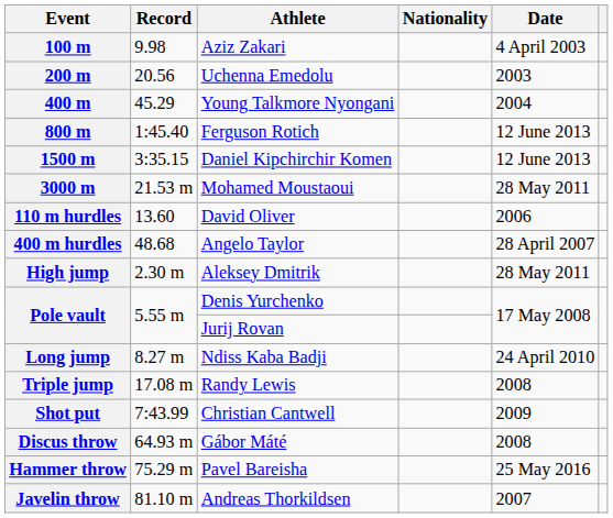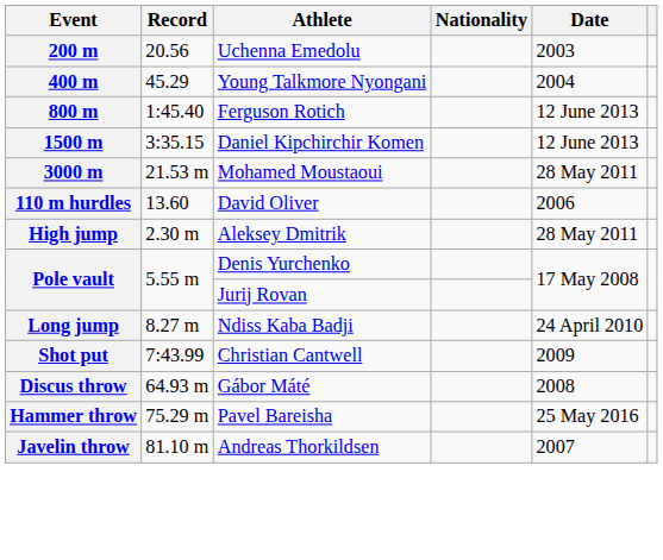 <table class="wikitable sticky-header plainrowheaders">
 <tr>
 <th scope="col">Event</th>
 <th scope="col">Record</th>
 <th scope="col">Athlete</th>
 <th scope="col">Nationality</th>
 <th scope="col">Date</th>
 <th scope="col"></th>
-</tr>
-<tr>
-<th scope="row"><a href='#'>100 m</a></th>
-<td>9.98 </td>
-<td><a href='#'>Aziz Zakari</a></td>
-<td></td>
-<td>4 April 2003</td>
-<td></td>
 </tr>
 <tr>
 <th scope="row"><a href='#'>200 m</a></th>
 <td>20.56</td>
 <td><a href='#'>Uchenna Emedolu</a></td>
 <td></td>
 <td>2003</td>
 <td></td>
 </tr>
 <tr>
 <th scope="row"><a href='#'>400 m</a></th>
 <td>45.29</td>
 <td><a href='#'>Young Talkmore Nyongani</a></td>
 <td></td>
 <td>2004</td>
 <td></td>
 </tr>
 <tr>
 <th scope="row"><a href='#'>800 m</a></th>
 <td>1:45.40</td>
 <td><a href='#'>Ferguson Rotich</a></td>
 <td></td>
 <td>12 June 2013</td>
 <td></td>
 </tr>
 <tr>
 <th scope="row"><a href='#'>1500 m</a></th>
 <td>3:35.15</td>
 <td><a href='#'>Daniel Kipchirchir Komen</a></td>
 <td></td>
 <td>12 June 2013</td>
 <td></td>
 </tr>
 <tr>
 <th scope="row"><a href='#'>3000 m</a></th>
 <td>21.53 m</td>
 <td><a href='#'>Mohamed Moustaoui</a></td>
 <td></td>
 <td>28 May 2011</td>
 <td></td>
 </tr>
 <tr>
 <th scope="row"><a href='#'>110 m hurdles</a></th>
 <td>13.60</td>
 <td><a href='#'>David Oliver</a></td>
 <td></td>
 <td>2006</td>
 <td></td>
 </tr>
 <tr>
-<th scope="row"><a href='#'>400 m hurdles</a></th>
-<td>48.68</td>
-<td><a href='#'>Angelo Taylor</a></td>
-<td></td>
-<td>28 April 2007</td>
-<td></td>
-</tr>
-<tr>
 <th scope="row"><a href='#'>High jump</a></th>
 <td>2.30 m</td>
 <td><a href='#'>Aleksey Dmitrik</a></td>
 <td></td>
 <td>28 May 2011</td>
 <td></td>
 </tr>
 <tr>
 <th scope="rowgroup" rowspan="2"><a href='#'>Pole vault</a></th>
 <td rowspan="2">5.55 m</td>
 <td><a href='#'>Denis Yurchenko</a></td>
 <td></td>
 <td rowspan="2">17 May 2008</td>
 <td rowspan="2"></td>
 </tr>
 <tr>
 <td><a href='#'>Jurij Rovan</a></td>
 <td></td>
 </tr>
 <tr>
 <th scope="row"><a href='#'>Long jump</a></th>
 <td>8.27 m</td>
 <td><a href='#'>Ndiss Kaba Badji</a></td>
 <td></td>
 <td>24 April 2010</td>
-<td></td>
-</tr>
-<tr>
-<th scope="row"><a href='#'>Triple jump</a></th>
-<td>17.08 m</td>
-<td><a href='#'>Randy Lewis</a></td>
-<td></td>
-<td>2008</td>
 <td></td>
 </tr>
 <tr>
 <th scope="row"><a href='#'>Shot put</a></th>
 <td>7:43.99</td>
 <td><a href='#'>Christian Cantwell</a></td>
 <td></td>
 <td>2009</td>
 <td></td>
 </tr>
 <tr>
 <th scope="row"><a href='#'>Discus throw</a></th>
 <td>64.93 m</td>
 <td><a href='#'>Gábor Máté</a></td>
 <td></td>
 <td>2008</td>
 <td></td>
 </tr>
 <tr>
 <th scope="row"><a href='#'>Hammer throw</a></th>
 <td>75.29 m</td>
 <td><a href='#'>Pavel Bareisha</a></td>
 <td></td>
 <td>25 May 2016</td>
 <td></td>
 </tr>
 <tr>
 <th scope="row"><a href='#'>Javelin throw</a></th>
 <td>81.10 m</td>
 <td><a href='#'>Andreas Thorkildsen</a></td>
 <td></td>
 <td>2007</td>
 <td></td>
 </tr>
 </table>
